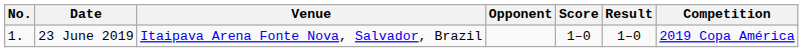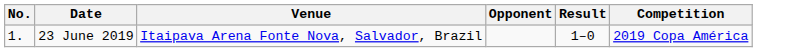 <table class="wikitable collapsed" style="font-size:85%;">
 <tr>
 <th>No.</th>
 <th>Date</th>
 <th>Venue</th>
 <th>Opponent</th>
-<th>Score</th>
 <th>Result</th>
 <th>Competition</th>
 </tr>
 <tr>
 <td>1.</td>
 <td>23 June 2019</td>
 <td><a href='#'>Itaipava Arena Fonte Nova</a>, <a href='#'>Salvador</a>, Brazil</td>
 <td></td>
 <td align=center>1–0</td>
-<td align=center>1–0</td>
 <td><a href='#'>2019 Copa América</a></td>
 </tr>
 </table>
